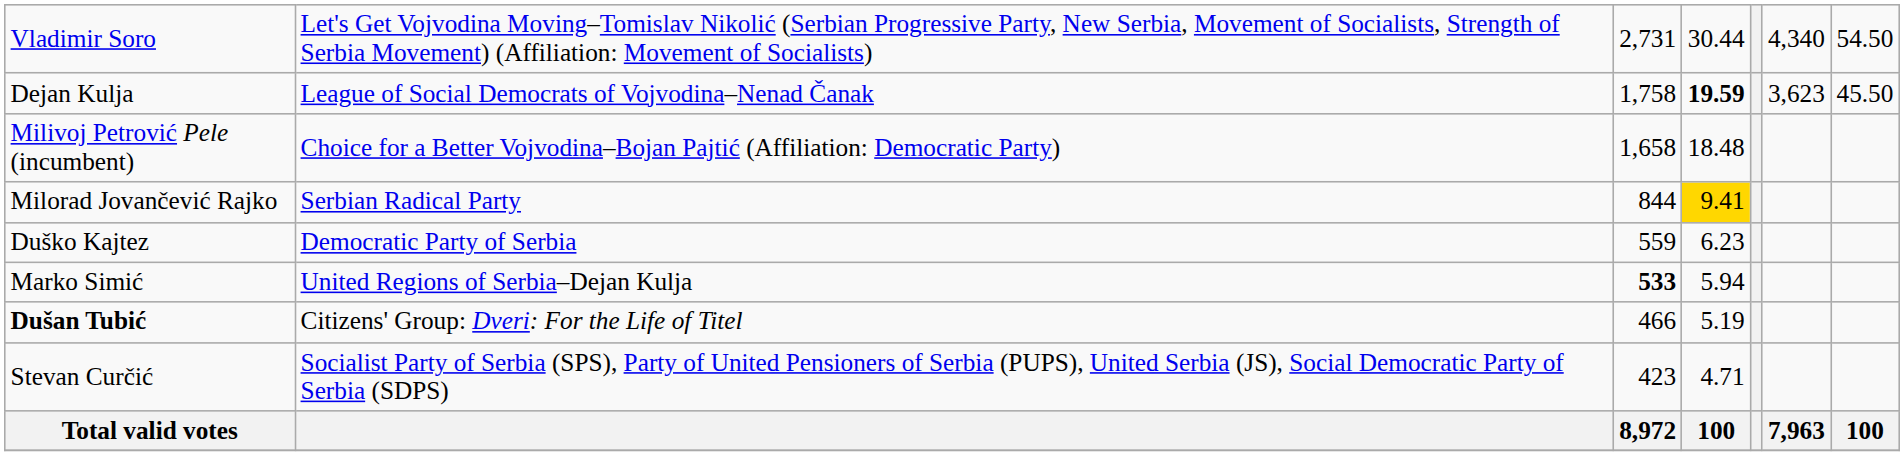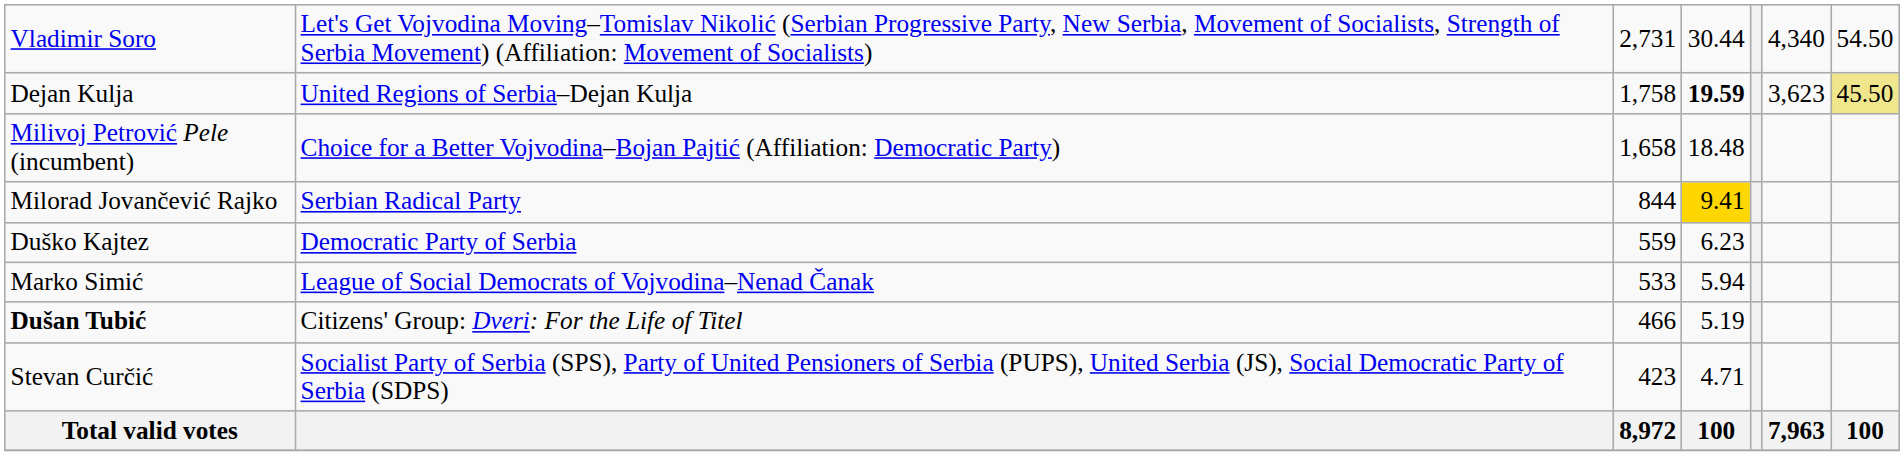 <table style="width:1200px;" class="wikitable">
 <tr>
 <td align="left"><a href='#'>Vladimir Soro</a></td>
 <td align="left"><a href='#'>Let's Get Vojvodina Moving</a>–<a href='#'>Tomislav Nikolić</a> (<a href='#'>Serbian Progressive Party</a>, <a href='#'>New Serbia</a>, <a href='#'>Movement of Socialists</a>, <a href='#'>Strength of Serbia Movement</a>) (Affiliation: <a href='#'>Movement of Socialists</a>)</td>
 <td align="right">2,731</td>
 <td align="right">30.44</td>
 <th align="left"></th>
 <td align="right">4,340</td>
 <td align="right">54.50</td>
 </tr>
 <tr>
 <td align="left">Dejan Kulja</td>
-<td align="left"><a href='#'>League of Social Democrats of Vojvodina</a>–<a href='#'>Nenad Čanak</a></td>
+<td align="left"><a href='#'>United Regions of Serbia</a>–Dejan Kulja</td>
 <td align="right">1,758</td>
 <td align="right"><strong>19.59</strong></td>
 <th align="left"></th>
 <td align="right">3,623</td>
-<td align="right">45.50</td>
+<td align="right" style="background: khaki;">45.50</td>
 </tr>
 <tr>
 <td align="left"><a href='#'>Milivoj Petrović</a> <em>Pele</em> (incumbent)</td>
 <td align="left"><a href='#'>Choice for a Better Vojvodina</a>–<a href='#'>Bojan Pajtić</a> (Affiliation: <a href='#'>Democratic Party</a>)</td>
 <td align="right">1,658</td>
 <td align="right">18.48</td>
 <th align="left"></th>
 <td align="right"></td>
 <td align="right"></td>
 </tr>
 <tr>
 <td align="left">Milorad Jovančević Rajko</td>
 <td align="left"><a href='#'>Serbian Radical Party</a></td>
 <td align="right">844</td>
 <td align="right" style="background: gold;">9.41</td>
 <th align="left"></th>
 <td align="right"></td>
 <td align="right"></td>
 </tr>
 <tr>
 <td align="left">Duško Kajtez</td>
 <td align="left"><a href='#'>Democratic Party of Serbia</a></td>
 <td align="right">559</td>
 <td align="right">6.23</td>
 <th align="left"></th>
 <td align="right"></td>
 <td align="right"></td>
 </tr>
 <tr>
 <td align="left">Marko Simić</td>
-<td align="left"><a href='#'>United Regions of Serbia</a>–Dejan Kulja</td>
-<td align="right"><strong>533</strong></td>
+<td align="left"><a href='#'>League of Social Democrats of Vojvodina</a>–<a href='#'>Nenad Čanak</a></td>
+<td align="right">533</td>
 <td align="right">5.94</td>
 <th align="left"></th>
 <td align="right"></td>
 <td align="right"></td>
 </tr>
 <tr>
 <td align="left"><strong>Dušan Tubić</strong></td>
 <td align="left">Citizens' Group: <em><a href='#'>Dveri</a>: For the Life of Titel</em></td>
 <td align="right">466</td>
 <td align="right">5.19</td>
 <th align="left"></th>
 <td align="right"></td>
 <td align="right"></td>
 </tr>
 <tr>
 <td align="left">Stevan Curčić</td>
 <td align="left"><a href='#'>Socialist Party of Serbia</a> (SPS), <a href='#'>Party of United Pensioners of Serbia</a> (PUPS), <a href='#'>United Serbia</a> (JS), <a href='#'>Social Democratic Party of Serbia</a> (SDPS)</td>
 <td align="right">423</td>
 <td align="right">4.71</td>
 <th align="left"></th>
 <td align="right"></td>
 <td align="right"></td>
 </tr>
 <tr>
 <th align="left">Total valid votes</th>
 <th align="left"></th>
 <th align="right">8,972</th>
 <th align="right">100</th>
 <th align="left"></th>
 <th align="right">7,963</th>
 <th align="right">100</th>
 </tr>
 <tr>
 </tr>
 </table>
